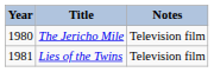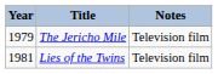 <table class="wikitable" style="font-size:95%;">
 <tr>
 <th style="background:#B0C4DE;">Year</th>
 <th style="background:#B0C4DE;">Title</th>
 <th style="background:#B0C4DE;">Notes</th>
 </tr>
 <tr>
-<td>1980</td>
+<td>1979</td>
 <td><em><a href='#'>The Jericho Mile</a></em></td>
 <td>Television film</td>
 </tr>
 <tr>
 <td>1981</td>
 <td><em><a href='#'>Lies of the Twins</a></em></td>
 <td>Television film</td>
 </tr>
 </table>
